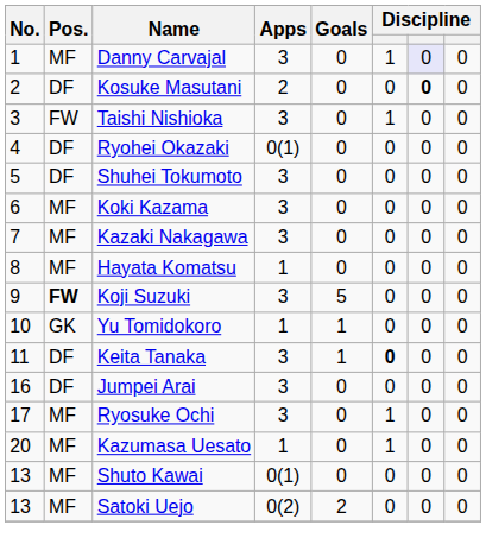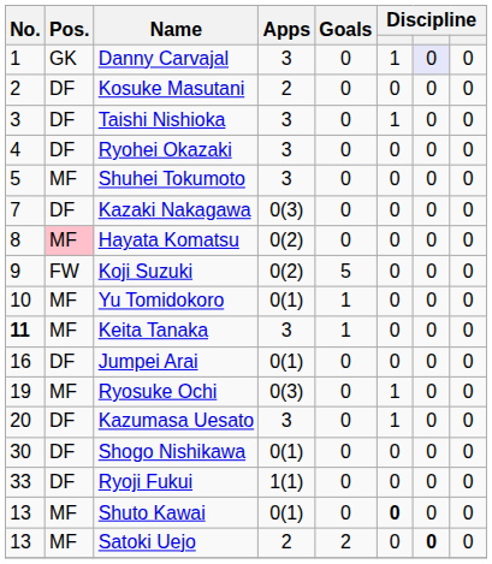 <table class="wikitable" style="text-align:center">
 <tr>
 <th rowspan=2 style="vertical-align:bottom;">No.</th>
 <th rowspan=2 style="vertical-align:bottom;">Pos.</th>
 <th rowspan=2 style="vertical-align:bottom;">Name</th>
 <th rowspan=2 style="vertical-align:bottom;">Apps</th>
 <th rowspan=2 style="vertical-align:bottom;">Goals</th>
 <th colspan=3 style="width:85px;">Discipline</th>
 </tr>
 <tr>
 <th></th>
 <th></th>
 <th></th>
 </tr>
 <tr>
 <td align="left">1</td>
-<td align="left">MF</td>
+<td align="left">GK</td>
 <td align="left"> <a href='#'>Danny Carvajal</a></td>
 <td>3</td>
 <td>0</td>
 <td>1</td>
 <td style="background: lavender;">0</td>
 <td>0</td>
 </tr>
 <tr>
 <td align="left">2</td>
 <td align="left">DF</td>
 <td align="left"> <a href='#'>Kosuke Masutani</a></td>
 <td>2</td>
 <td>0</td>
 <td>0</td>
-<td><strong>0</strong></td>
+<td>0</td>
 <td>0</td>
 </tr>
 <tr>
 <td align="left">3</td>
-<td align="left">FW</td>
+<td align="left">DF</td>
 <td align="left"> <a href='#'>Taishi Nishioka</a></td>
 <td>3</td>
 <td>0</td>
 <td>1</td>
 <td>0</td>
 <td>0</td>
 </tr>
 <tr>
 <td align="left">4</td>
 <td align="left">DF</td>
 <td align="left"> <a href='#'>Ryohei Okazaki</a></td>
-<td>0(1)</td>
+<td>3</td>
 <td>0</td>
 <td>0</td>
 <td>0</td>
 <td>0</td>
 </tr>
 <tr>
 <td align="left">5</td>
-<td align="left">DF</td>
+<td align="left">MF</td>
 <td align="left"> <a href='#'>Shuhei Tokumoto</a></td>
 <td>3</td>
 <td>0</td>
 <td>0</td>
 <td>0</td>
 <td>0</td>
 </tr>
 <tr>
-<td align="left">6</td>
-<td align="left">MF</td>
-<td align="left"> <a href='#'>Koki Kazama</a></td>
-<td>3</td>
-<td>0</td>
-<td>0</td>
-<td>0</td>
-<td>0</td>
-</tr>
-<tr>
 <td align="left">7</td>
-<td align="left">MF</td>
+<td align="left">DF</td>
 <td align="left"> <a href='#'>Kazaki Nakagawa</a></td>
-<td>3</td>
+<td>0(3)</td>
 <td>0</td>
 <td>0</td>
 <td>0</td>
 <td>0</td>
 </tr>
 <tr>
 <td align="left">8</td>
-<td align="left">MF</td>
+<td align="left" style="background: pink;">MF</td>
 <td align="left"> <a href='#'>Hayata Komatsu</a></td>
-<td>1</td>
+<td>0(2)</td>
 <td>0</td>
 <td>0</td>
 <td>0</td>
 <td>0</td>
 </tr>
 <tr>
 <td align="left">9</td>
-<td align="left"><strong>FW</strong></td>
+<td align="left">FW</td>
 <td align="left"> <a href='#'>Koji Suzuki</a></td>
-<td>3</td>
+<td>0(2)</td>
 <td>5</td>
 <td>0</td>
 <td>0</td>
 <td>0</td>
 </tr>
 <tr>
 <td align="left">10</td>
-<td align="left">GK</td>
+<td align="left">MF</td>
 <td align="left"> <a href='#'>Yu Tomidokoro</a></td>
-<td>1</td>
+<td>0(1)</td>
 <td>1</td>
 <td>0</td>
 <td>0</td>
 <td>0</td>
 </tr>
 <tr>
-<td align="left">11</td>
-<td align="left">DF</td>
+<td align="left"><strong>11</strong></td>
+<td align="left">MF</td>
 <td align="left"> <a href='#'>Keita Tanaka</a></td>
 <td>3</td>
 <td>1</td>
-<td><strong>0</strong></td>
+<td>0</td>
 <td>0</td>
 <td>0</td>
 </tr>
 <tr>
 <td align="left">16</td>
 <td align="left">DF</td>
 <td align="left"> <a href='#'>Jumpei Arai</a></td>
-<td>3</td>
+<td>0(1)</td>
 <td>0</td>
 <td>0</td>
 <td>0</td>
 <td>0</td>
 </tr>
 <tr>
-<td align="left">17</td>
+<td align="left">19</td>
 <td align="left">MF</td>
 <td align="left"> <a href='#'>Ryosuke Ochi</a></td>
+<td>0(3)</td>
+<td>0</td>
+<td>1</td>
+<td>0</td>
+<td>0</td>
+</tr>
+<tr>
+<td align="left">20</td>
+<td align="left">DF</td>
+<td align="left"> <a href='#'>Kazumasa Uesato</a></td>
 <td>3</td>
 <td>0</td>
 <td>1</td>
 <td>0</td>
 <td>0</td>
 </tr>
 <tr>
-<td align="left">20</td>
-<td align="left">MF</td>
-<td align="left"> <a href='#'>Kazumasa Uesato</a></td>
-<td>1</td>
+<td align="left">30</td>
+<td align="left">DF</td>
+<td align="left"> <a href='#'>Shogo Nishikawa</a></td>
+<td>0(1)</td>
 <td>0</td>
-<td>1</td>
+<td>0</td>
+<td>0</td>
+<td>0</td>
+</tr>
+<tr>
+<td align="left">33</td>
+<td align="left">DF</td>
+<td align="left"> <a href='#'>Ryoji Fukui</a></td>
+<td>1(1)</td>
+<td>0</td>
+<td>0</td>
 <td>0</td>
 <td>0</td>
 </tr>
 <tr>
 <td align="left">13</td>
 <td align="left">MF</td>
 <td align="left"> <a href='#'>Shuto Kawai</a></td>
 <td>0(1)</td>
 <td>0</td>
-<td>0</td>
+<td><strong>0</strong></td>
 <td>0</td>
 <td>0</td>
 </tr>
 <tr>
 <td align="left">13</td>
 <td align="left">MF</td>
 <td align="left"> <a href='#'>Satoki Uejo</a></td>
-<td>0(2)</td>
+<td>2</td>
 <td>2</td>
 <td>0</td>
-<td>0</td>
+<td><strong>0</strong></td>
 <td>0</td>
 </tr>
 <tr>
 </tr>
 </table>
